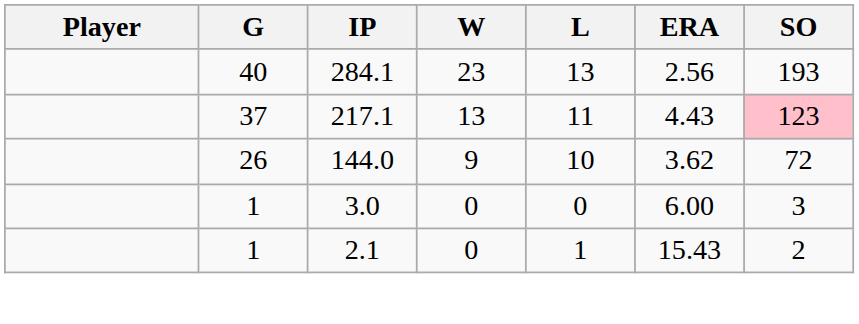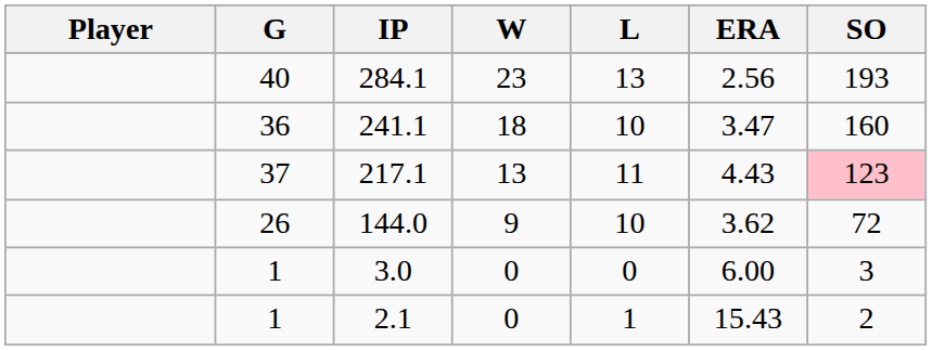 <table class="wikitable sortable">
 <tr>
 <th bgcolor="#DDDDFF" width="16%">Player</th>
 <th bgcolor="#DDDDFF" width="9%">G</th>
 <th bgcolor="#DDDDFF" width="9%">IP</th>
 <th bgcolor="#DDDDFF" width="9%">W</th>
 <th bgcolor="#DDDDFF" width="9%">L</th>
 <th bgcolor="#DDDDFF" width="9%">ERA</th>
 <th bgcolor="#DDDDFF" width="9%">SO</th>
 </tr>
 <tr align="center">
 <td></td>
 <td>40</td>
 <td>284.1</td>
 <td>23</td>
 <td>13</td>
 <td>2.56</td>
 <td>193</td>
+</tr>
+<tr align="center">
+<td></td>
+<td>36</td>
+<td>241.1</td>
+<td>18</td>
+<td>10</td>
+<td>3.47</td>
+<td>160</td>
 </tr>
 <tr align="center">
 <td></td>
 <td>37</td>
 <td>217.1</td>
 <td>13</td>
 <td>11</td>
 <td>4.43</td>
 <td style="background: pink;">123</td>
 </tr>
 <tr align="center">
 <td></td>
 <td>26</td>
 <td>144.0</td>
 <td>9</td>
 <td>10</td>
 <td>3.62</td>
 <td>72</td>
 </tr>
 <tr align="center">
 <td></td>
 <td>1</td>
 <td>3.0</td>
 <td>0</td>
 <td>0</td>
 <td>6.00</td>
 <td>3</td>
 </tr>
 <tr align="center">
 <td></td>
 <td>1</td>
 <td>2.1</td>
 <td>0</td>
 <td>1</td>
 <td>15.43</td>
 <td>2</td>
 </tr>
 </table>
